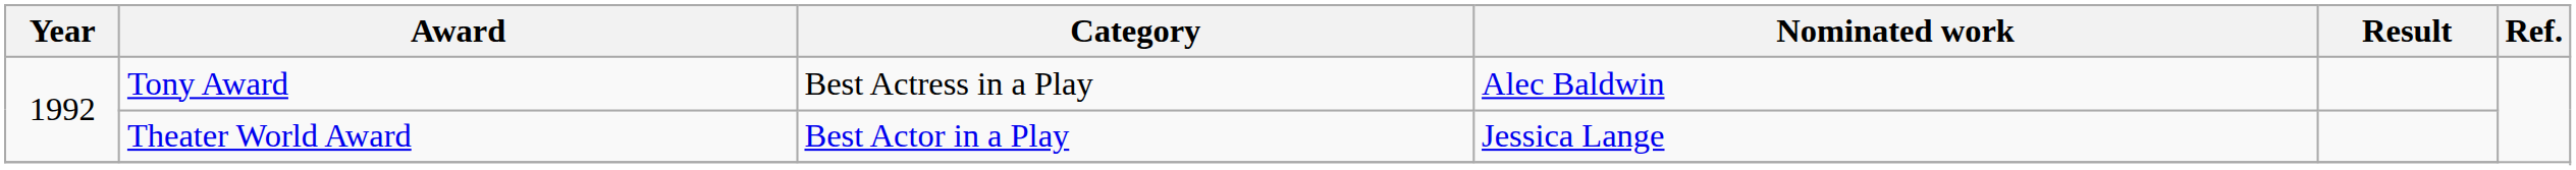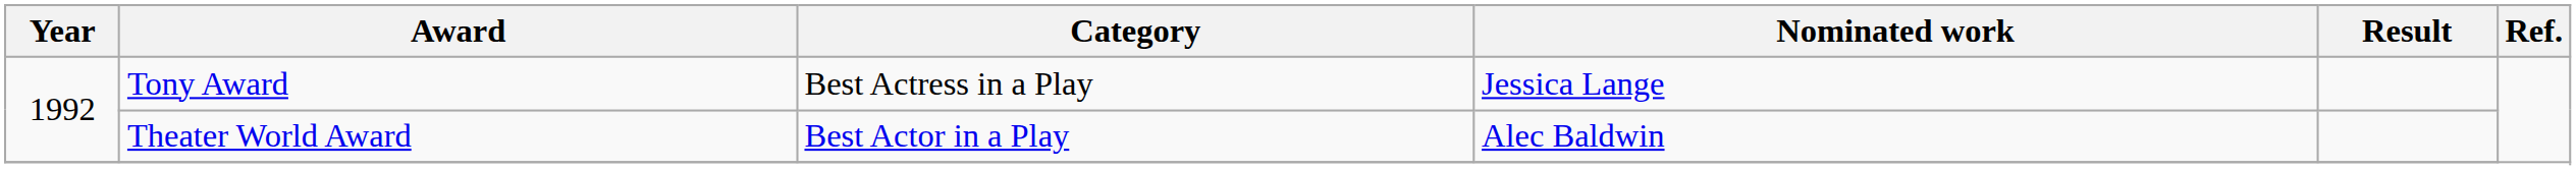 <table class=wikitable>
 <tr>
 <th scope="col" style="width:3em;">Year</th>
 <th scope="col" style="width:20em;">Award</th>
 <th scope="col" style="width:20em;">Category</th>
 <th scope="col" style="width:25em;">Nominated work</th>
 <th scope="col" style="width:5em;">Result</th>
 <th>Ref.</th>
 </tr>
 <tr>
 <td style="text-align:center;", rowspan=2>1992</td>
 <td><a href='#'>Tony Award</a></td>
 <td>Best Actress in a Play</td>
-<td><a href='#'>Alec Baldwin</a></td>
+<td><a href='#'>Jessica Lange</a></td>
 <td></td>
 </tr>
 <tr>
 <td><a href='#'>Theater World Award</a></td>
 <td><a href='#'>Best Actor in a Play</a></td>
-<td><a href='#'>Jessica Lange</a></td>
+<td><a href='#'>Alec Baldwin</a></td>
 <td></td>
 </tr>
 <tr>
 </tr>
 </table>
